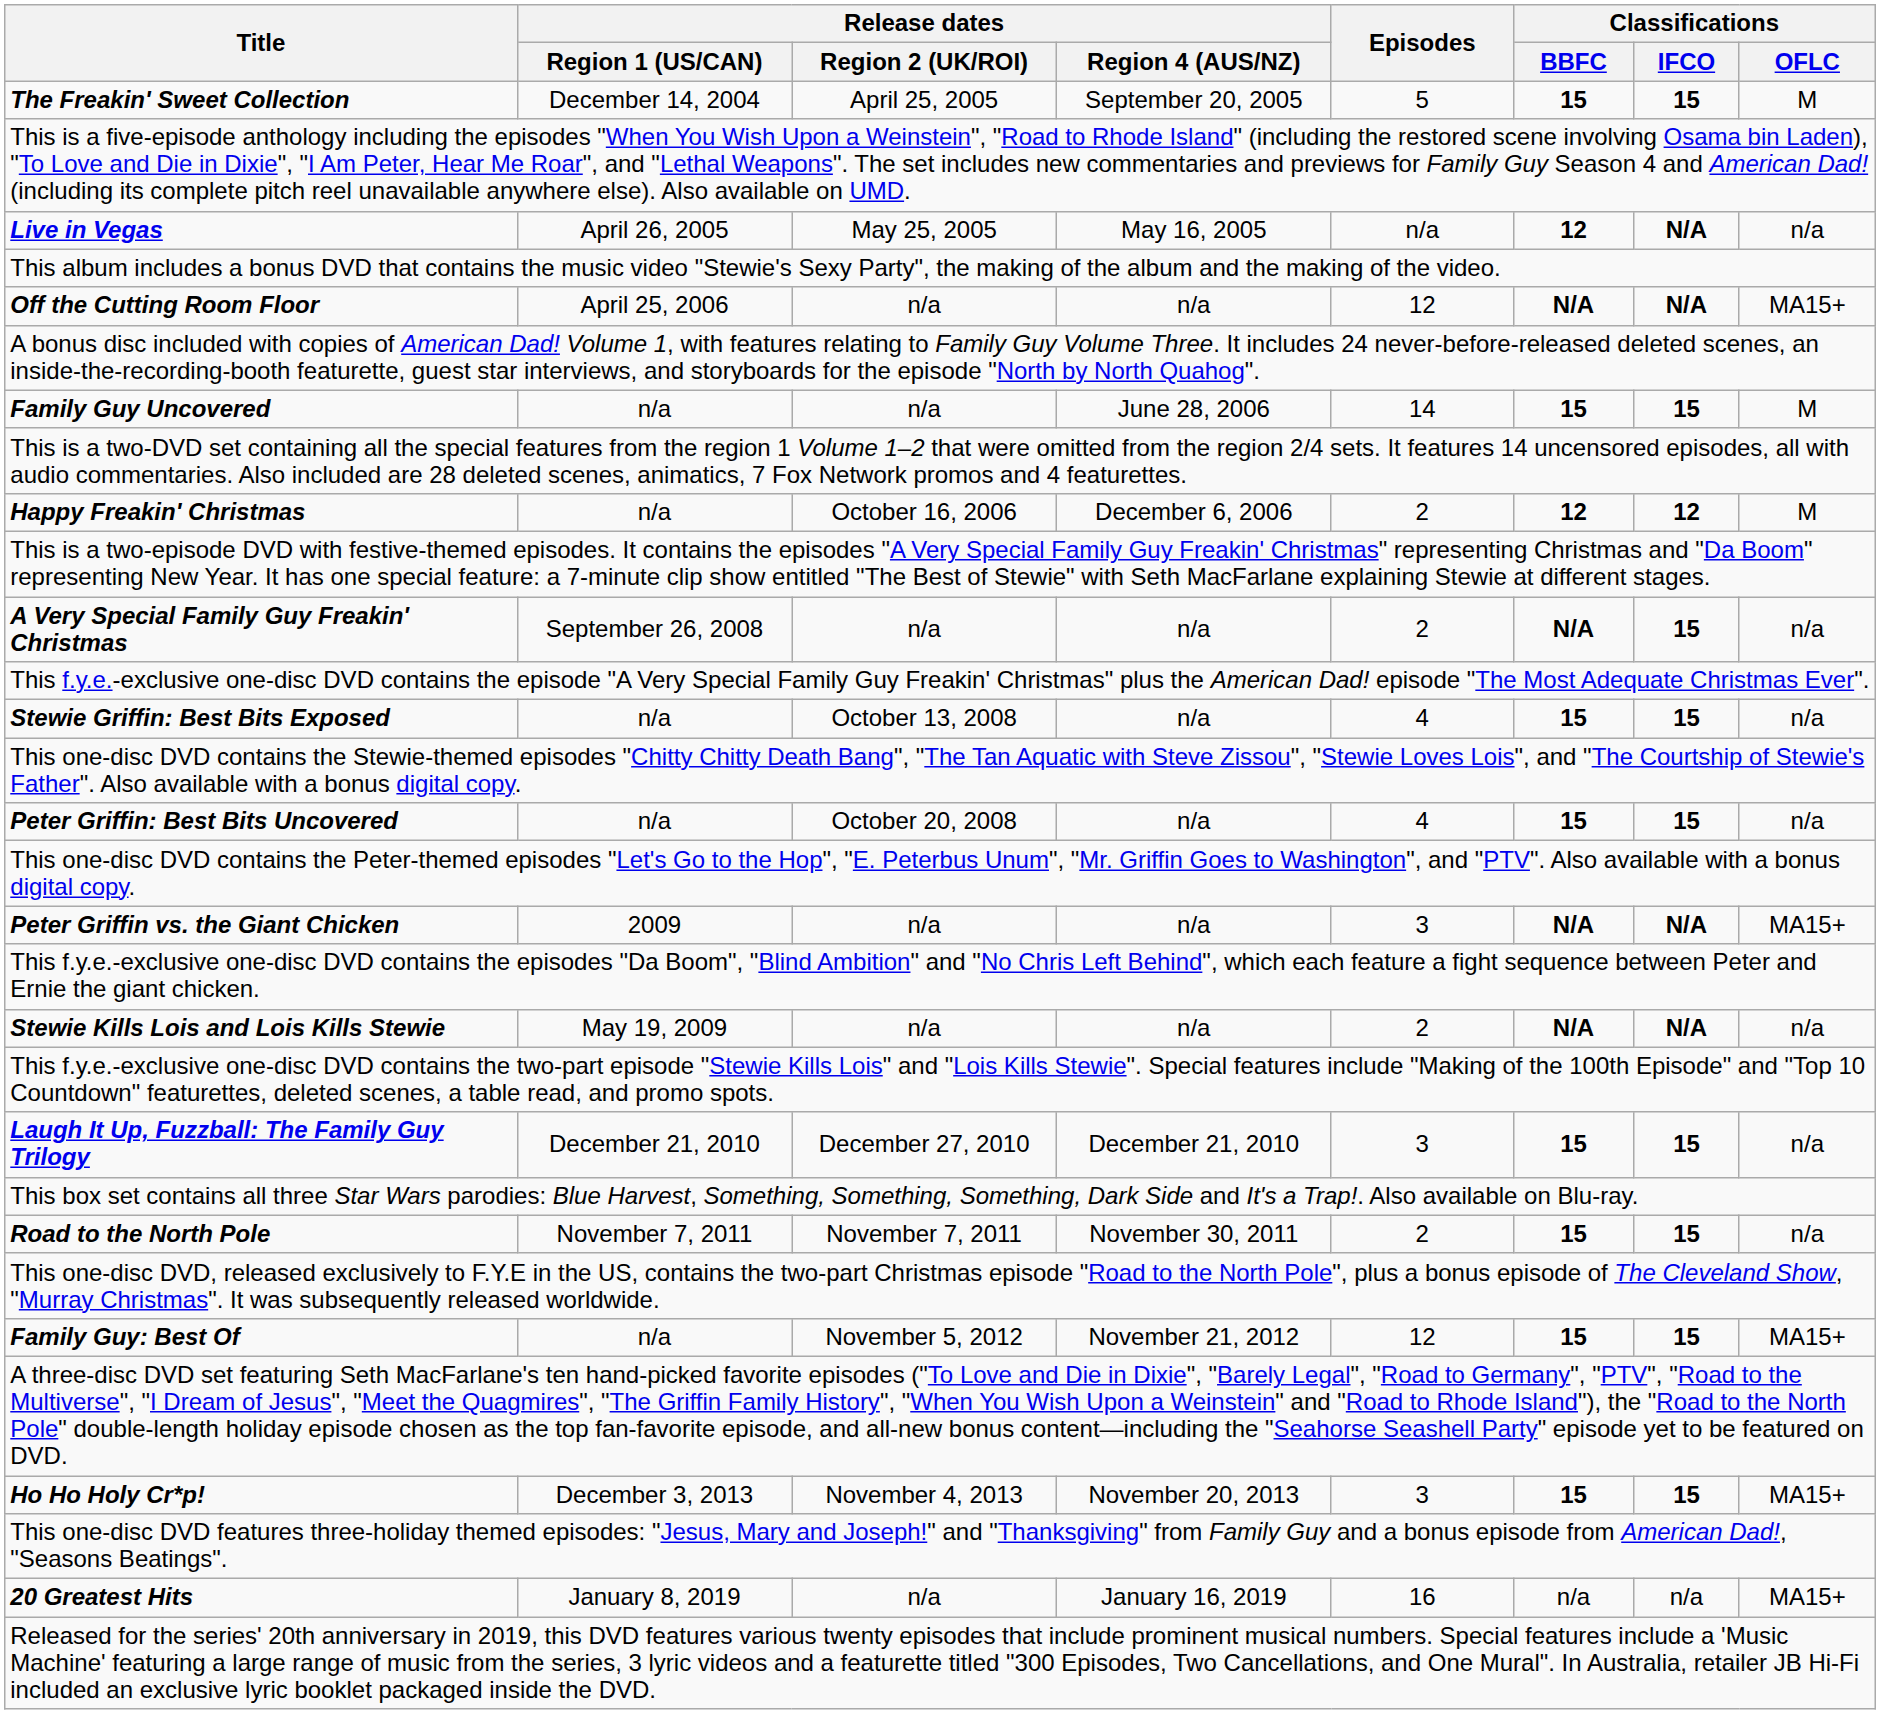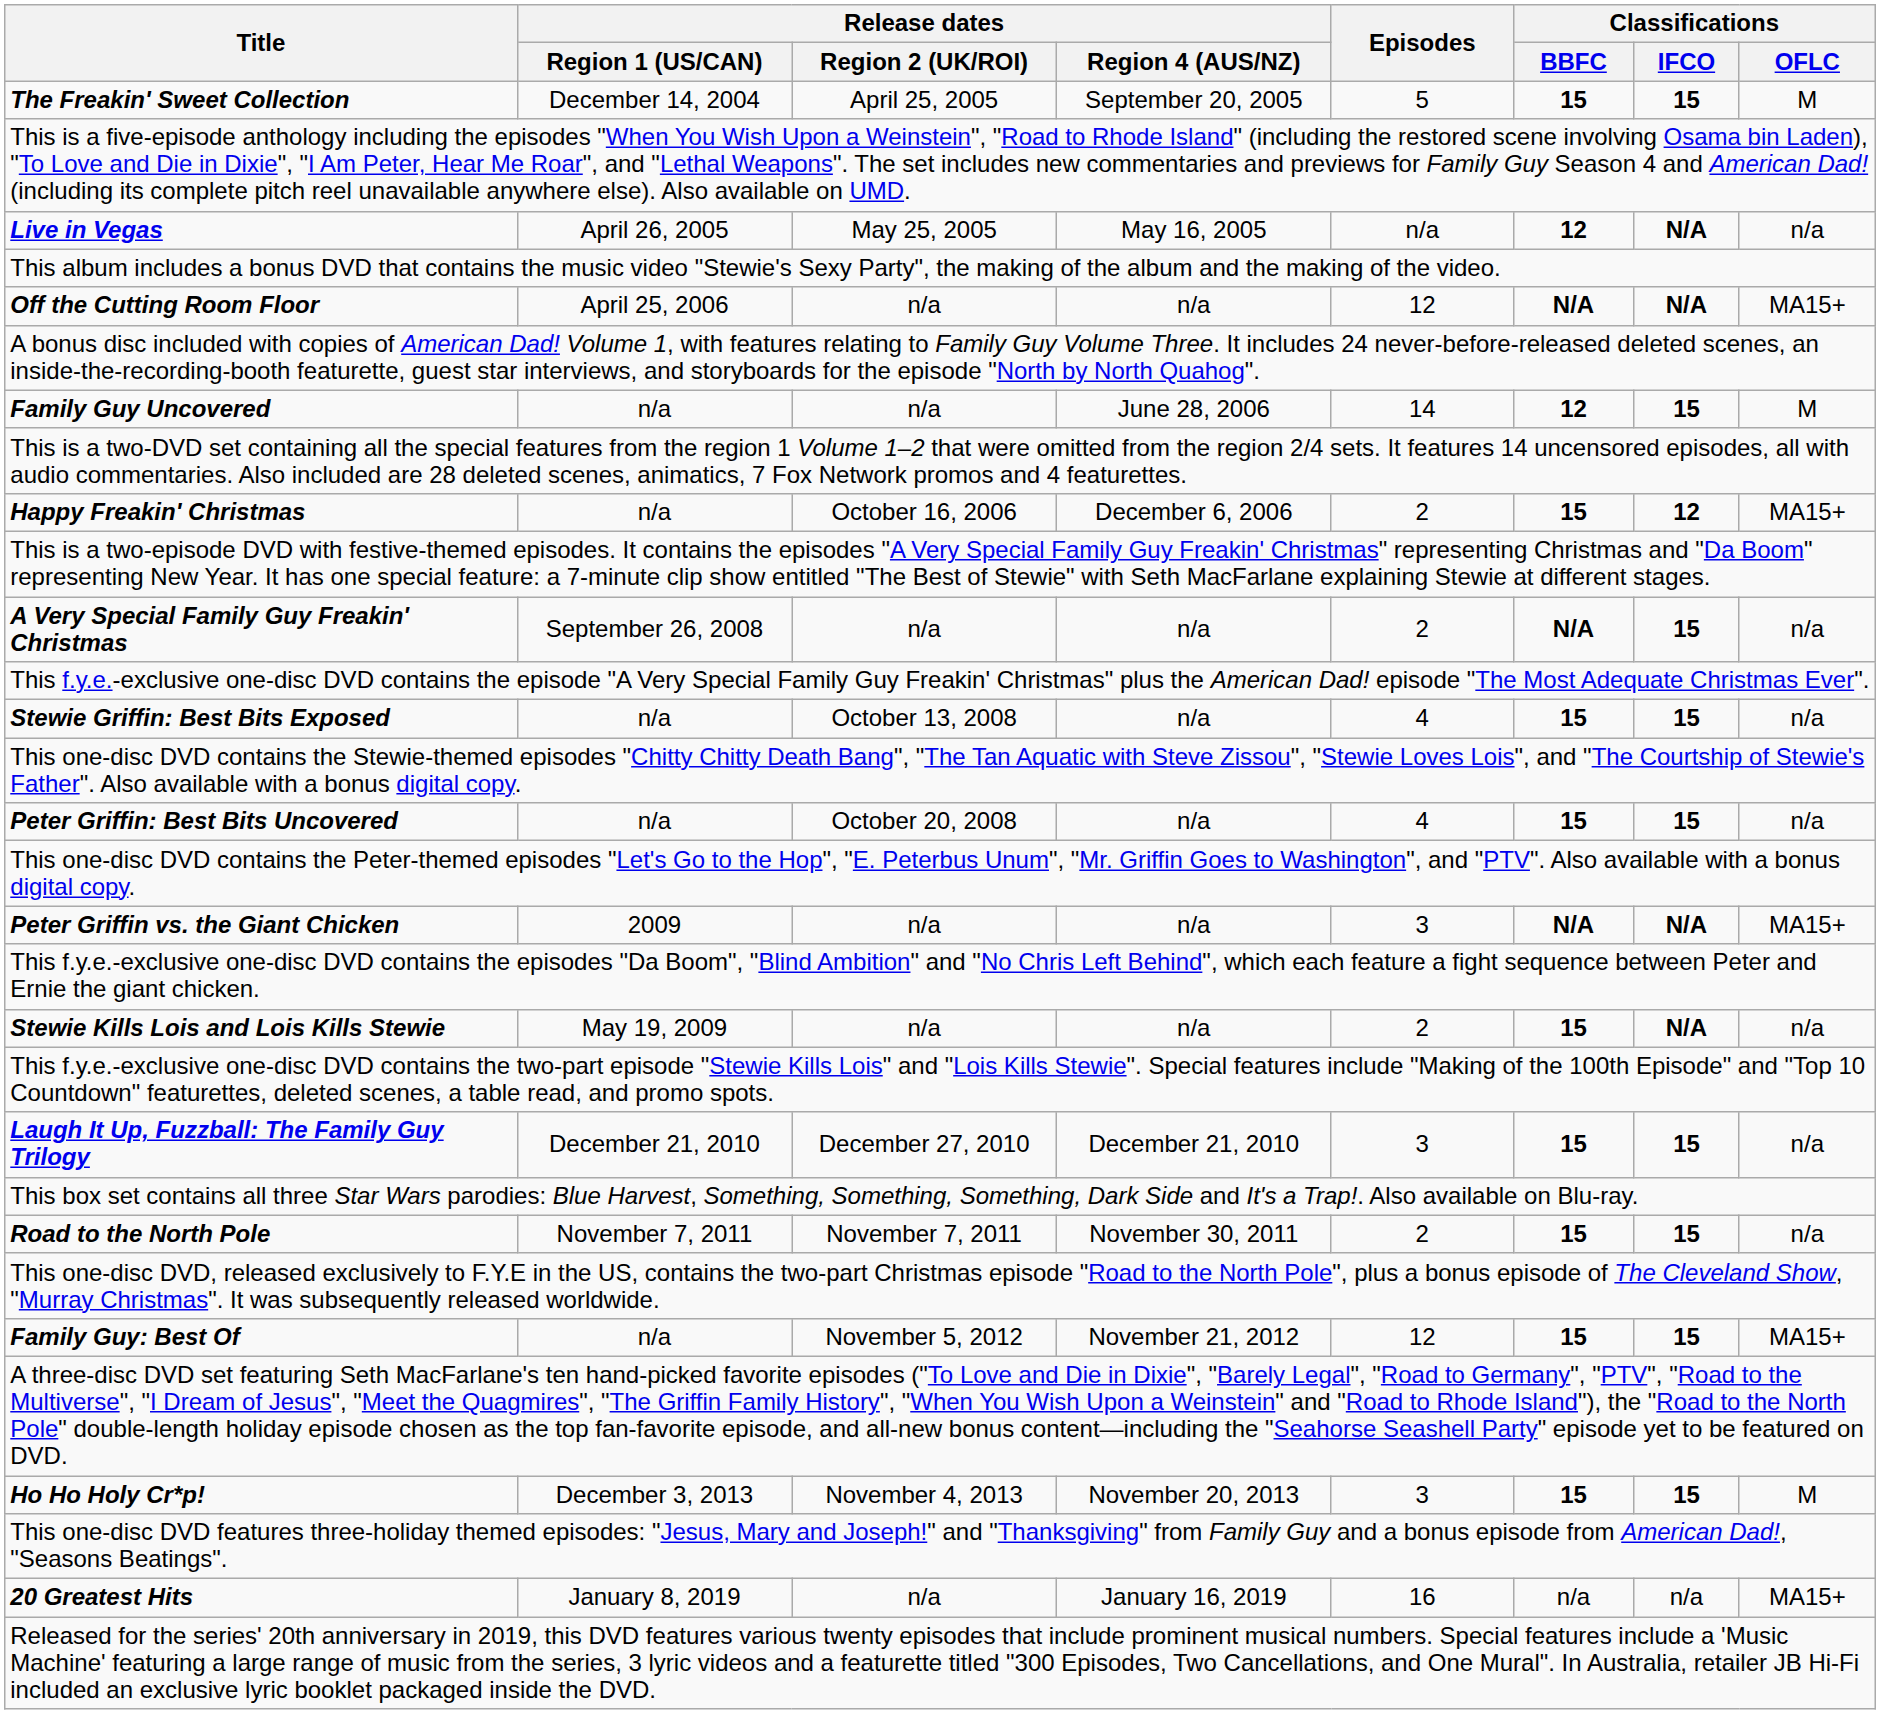 <table class="wikitable" style="text-align: center;">
 <tr>
 <th rowspan=2>Title</th>
 <th colspan=3>Release dates</th>
 <th rowspan=2>Episodes</th>
 <th colspan=3>Classifications</th>
 </tr>
 <tr>
 <th>Region 1 (US/CAN)</th>
 <th>Region 2 (UK/ROI)</th>
 <th>Region 4 (AUS/NZ)</th>
 <th><a href='#'>BBFC</a></th>
 <th><a href='#'>IFCO</a></th>
 <th><a href='#'>OFLC</a></th>
 </tr>
 <tr>
 <td align=left><strong><em>The Freakin' Sweet Collection</em></strong></td>
 <td>December 14, 2004</td>
 <td>April 25, 2005</td>
 <td>September 20, 2005</td>
 <td>5</td>
 <td><span> <strong>15</strong> </span></td>
 <td><span> <strong>15</strong> </span></td>
 <td>M</td>
 </tr>
 <tr>
 <td style="text-align:left;" colspan="8">This is a five-episode anthology including the episodes "<a href='#'>When You Wish Upon a Weinstein</a>", "<a href='#'>Road to Rhode Island</a>" (including the restored scene involving <a href='#'>Osama bin Laden</a>), "<a href='#'>To Love and Die in Dixie</a>", "<a href='#'>I Am Peter, Hear Me Roar</a>", and "<a href='#'>Lethal Weapons</a>". The set includes new commentaries and previews for <em>Family Guy</em> Season 4 and <em><a href='#'>American Dad!</a></em> (including its complete pitch reel unavailable anywhere else). Also available on <a href='#'>UMD</a>.</td>
 </tr>
 <tr>
 <td align=left><strong><em><a href='#'>Live in Vegas</a></em></strong></td>
 <td>April 26, 2005</td>
 <td>May 25, 2005</td>
 <td>May 16, 2005</td>
 <td>n/a</td>
 <td><span> <strong>12</strong> </span></td>
 <td><span> <strong>N/A</strong> </span></td>
 <td>n/a</td>
 </tr>
 <tr>
 <td style="text-align:left;" colspan="8">This album includes a bonus DVD that contains the music video "Stewie's Sexy Party", the making of the album and the making of the video.</td>
 </tr>
 <tr>
 <td align=left><strong><em>Off the Cutting Room Floor</em></strong></td>
 <td>April 25, 2006</td>
 <td>n/a</td>
 <td>n/a</td>
 <td>12</td>
 <td><span> <strong>N/A</strong> </span></td>
 <td><span> <strong>N/A</strong> </span></td>
 <td>MA15+</td>
 </tr>
 <tr>
 <td style="text-align:left;" colspan="8">A bonus disc included with copies of <em><a href='#'>American Dad!</a> Volume 1</em>, with features relating to <em>Family Guy Volume Three</em>. It includes 24 never-before-released deleted scenes, an inside-the-recording-booth featurette, guest star interviews, and storyboards for the episode "<a href='#'>North by North Quahog</a>".</td>
 </tr>
 <tr>
 <td align=left><strong><em>Family Guy Uncovered</em></strong></td>
 <td>n/a</td>
 <td>n/a</td>
 <td>June 28, 2006</td>
 <td>14</td>
-<td><span> <strong>15</strong> </span></td>
+<td><span> <strong>12</strong> </span></td>
 <td><span> <strong>15</strong> </span></td>
 <td>M</td>
 </tr>
 <tr>
 <td style="text-align:left;" colspan="8">This is a two-DVD set containing all the special features from the region 1 <em>Volume 1–2</em> that were omitted from the region 2/4 sets. It features 14 uncensored episodes, all with audio commentaries. Also included are 28 deleted scenes, animatics, 7 Fox Network promos and 4 featurettes.</td>
 </tr>
 <tr>
 <td align=left><strong><em>Happy Freakin' Christmas</em></strong></td>
 <td>n/a</td>
 <td>October 16, 2006</td>
 <td>December 6, 2006</td>
 <td>2</td>
+<td><span> <strong>15</strong> </span></td>
 <td><span> <strong>12</strong> </span></td>
-<td><span> <strong>12</strong> </span></td>
-<td>M</td>
+<td>MA15+</td>
 </tr>
 <tr>
 <td style="text-align:left;" colspan="8">This is a two-episode DVD with festive-themed episodes. It contains the episodes "<a href='#'>A Very Special Family Guy Freakin' Christmas</a>" representing Christmas and "<a href='#'>Da Boom</a>" representing New Year. It has one special feature: a 7-minute clip show entitled "The Best of Stewie" with Seth MacFarlane explaining Stewie at different stages.</td>
 </tr>
 <tr>
 <td align=left><strong><em>A Very Special Family Guy Freakin' Christmas</em></strong></td>
 <td>September 26, 2008</td>
 <td>n/a</td>
 <td>n/a</td>
 <td>2</td>
 <td><span> <strong>N/A</strong> </span></td>
 <td><span> <strong>15</strong> </span></td>
 <td>n/a</td>
 </tr>
 <tr>
 <td style="text-align:left;" colspan="8">This <a href='#'>f.y.e.</a>-exclusive one-disc DVD contains the episode "A Very Special Family Guy Freakin' Christmas" plus the <em>American Dad!</em> episode "<a href='#'>The Most Adequate Christmas Ever</a>".</td>
 </tr>
 <tr>
 <td align=left><strong><em>Stewie Griffin: Best Bits Exposed</em></strong></td>
 <td>n/a</td>
 <td>October 13, 2008</td>
 <td>n/a</td>
 <td>4</td>
 <td><span> <strong>15</strong> </span></td>
 <td><span> <strong>15</strong> </span></td>
 <td>n/a</td>
 </tr>
 <tr>
 <td style="text-align:left;" colspan="8">This one-disc DVD contains the Stewie-themed episodes "<a href='#'>Chitty Chitty Death Bang</a>", "<a href='#'>The Tan Aquatic with Steve Zissou</a>", "<a href='#'>Stewie Loves Lois</a>", and "<a href='#'>The Courtship of Stewie's Father</a>". Also available with a bonus <a href='#'>digital copy</a>.</td>
 </tr>
 <tr>
 <td align=left><strong><em>Peter Griffin: Best Bits Uncovered</em></strong></td>
 <td>n/a</td>
 <td>October 20, 2008</td>
 <td>n/a</td>
 <td>4</td>
 <td><span> <strong>15</strong> </span></td>
 <td><span> <strong>15</strong> </span></td>
 <td>n/a</td>
 </tr>
 <tr>
 <td style="text-align:left;" colspan="8">This one-disc DVD contains the Peter-themed episodes "<a href='#'>Let's Go to the Hop</a>", "<a href='#'>E. Peterbus Unum</a>", "<a href='#'>Mr. Griffin Goes to Washington</a>", and "<a href='#'>PTV</a>". Also available with a bonus <a href='#'>digital copy</a>.</td>
 </tr>
 <tr>
 <td align=left><strong><em>Peter Griffin vs. the Giant Chicken</em></strong></td>
 <td>2009</td>
 <td>n/a</td>
 <td>n/a</td>
 <td>3</td>
 <td><span> <strong>N/A</strong> </span></td>
 <td><span> <strong>N/A</strong> </span></td>
 <td>MA15+</td>
 </tr>
 <tr>
 <td style="text-align:left;" colspan="8">This f.y.e.-exclusive one-disc DVD contains the episodes "Da Boom", "<a href='#'>Blind Ambition</a>" and "<a href='#'>No Chris Left Behind</a>", which each feature a fight sequence between Peter and Ernie the giant chicken.</td>
 </tr>
 <tr>
 <td align=left><strong><em>Stewie Kills Lois and Lois Kills Stewie</em></strong></td>
 <td>May 19, 2009</td>
 <td>n/a</td>
 <td>n/a</td>
 <td>2</td>
-<td><span> <strong>N/A</strong> </span></td>
+<td><span> <strong>15</strong> </span></td>
 <td><span> <strong>N/A</strong> </span></td>
 <td>n/a</td>
 </tr>
 <tr>
 <td style="text-align:left;" colspan="8">This f.y.e.-exclusive one-disc DVD contains the two-part episode "<a href='#'>Stewie Kills Lois</a>" and "<a href='#'>Lois Kills Stewie</a>". Special features include "Making of the 100th Episode" and "Top 10 Countdown" featurettes, deleted scenes, a table read, and promo spots.</td>
 </tr>
 <tr>
 <td align=left><strong><em><a href='#'>Laugh It Up, Fuzzball: The Family Guy Trilogy</a></em></strong></td>
 <td>December 21, 2010</td>
 <td>December 27, 2010</td>
 <td>December 21, 2010</td>
 <td>3</td>
 <td><span> <strong>15</strong> </span></td>
 <td><span> <strong>15</strong> </span></td>
 <td>n/a</td>
 </tr>
 <tr>
 <td style="text-align:left;" colspan="8">This box set contains all three <em>Star Wars</em> parodies: <em>Blue Harvest</em>, <em>Something, Something, Something, Dark Side</em> and <em>It's a Trap!</em>. Also available on Blu-ray.</td>
 </tr>
 <tr>
 <td align=left><strong><em>Road to the North Pole</em></strong></td>
 <td>November 7, 2011</td>
 <td>November 7, 2011</td>
 <td>November 30, 2011</td>
 <td>2</td>
 <td><span> <strong>15</strong> </span></td>
 <td><span> <strong>15</strong> </span></td>
 <td>n/a</td>
 </tr>
 <tr>
 <td style="text-align:left;" colspan="8">This one-disc DVD, released exclusively to F.Y.E in the US, contains the two-part Christmas episode "<a href='#'>Road to the North Pole</a>", plus a bonus episode of <em><a href='#'>The Cleveland Show</a></em>, "<a href='#'>Murray Christmas</a>". It was subsequently released worldwide.</td>
 </tr>
 <tr>
 <td align=left><strong><em>Family Guy: Best Of</em></strong></td>
 <td>n/a</td>
 <td>November 5, 2012</td>
 <td>November 21, 2012</td>
 <td>12</td>
 <td><span> <strong>15</strong> </span></td>
 <td><span> <strong>15</strong> </span></td>
 <td>MA15+</td>
 </tr>
 <tr>
 <td style="text-align:left;" colspan="8">A three-disc DVD set featuring Seth MacFarlane's ten hand-picked favorite episodes ("<a href='#'>To Love and Die in Dixie</a>", "<a href='#'>Barely Legal</a>", "<a href='#'>Road to Germany</a>", "<a href='#'>PTV</a>", "<a href='#'>Road to the Multiverse</a>", "<a href='#'>I Dream of Jesus</a>", "<a href='#'>Meet the Quagmires</a>", "<a href='#'>The Griffin Family History</a>", "<a href='#'>When You Wish Upon a Weinstein</a>" and "<a href='#'>Road to Rhode Island</a>"), the "<a href='#'>Road to the North Pole</a>" double-length holiday episode chosen as the top fan-favorite episode, and all-new bonus content—including the "<a href='#'>Seahorse Seashell Party</a>" episode yet to be featured on DVD.</td>
 </tr>
 <tr>
 <td align=left><strong><em>Ho Ho Holy Cr*p!</em></strong></td>
 <td>December 3, 2013</td>
 <td>November 4, 2013</td>
 <td>November 20, 2013</td>
 <td>3</td>
 <td><span> <strong>15</strong> </span></td>
 <td><span> <strong>15</strong> </span></td>
-<td>MA15+</td>
+<td>M</td>
 </tr>
 <tr>
 <td style="text-align:left;" colspan="8">This one-disc DVD features three-holiday themed episodes: "<a href='#'>Jesus, Mary and Joseph!</a>" and "<a href='#'>Thanksgiving</a>" from <em>Family Guy</em> and a bonus episode from <em><a href='#'>American Dad!</a></em>, "Seasons Beatings".</td>
 </tr>
 <tr>
 <td align=left><strong><em>20 Greatest Hits</em></strong></td>
 <td>January 8, 2019</td>
 <td>n/a</td>
 <td>January 16, 2019</td>
 <td>16</td>
 <td>n/a</td>
 <td>n/a</td>
 <td>MA15+</td>
 </tr>
 <tr>
 <td style="text-align:left;" colspan="8">Released for the series' 20th anniversary in 2019, this DVD features various twenty episodes that include prominent musical numbers. Special features include a 'Music Machine' featuring a large range of music from the series, 3 lyric videos and a featurette titled "300 Episodes, Two Cancellations, and One Mural". In Australia, retailer JB Hi-Fi included an exclusive lyric booklet packaged inside the DVD.</td>
 </tr>
 </table>
